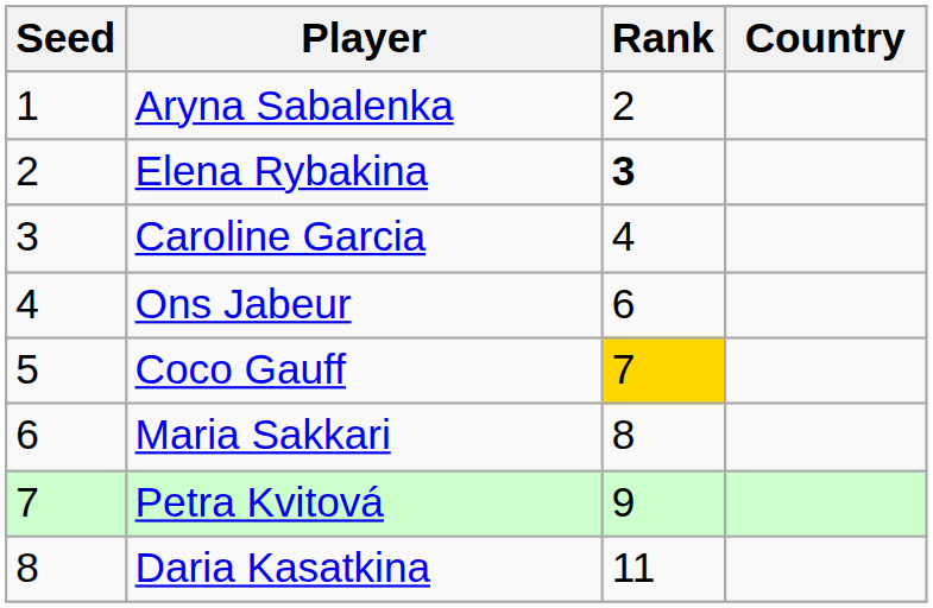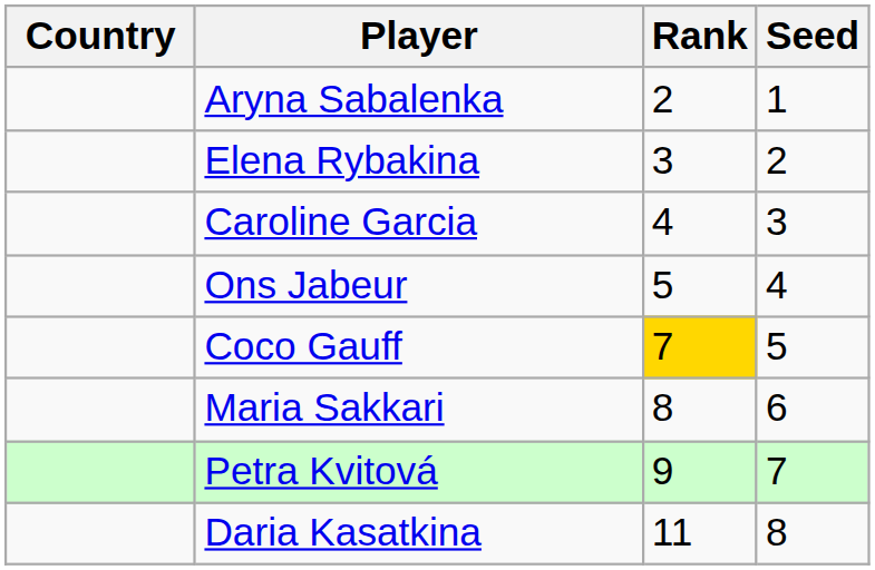 <table class="wikitable">
 <tr>
-<th>Seed</th>
+<th width="70">Country</th>
 <th width="175">Player</th>
 <th>Rank</th>
-<th width="70">Country</th>
+<th>Seed</th>
 </tr>
 <tr>
-<td>1</td>
+<td></td>
 <td><a href='#'>Aryna Sabalenka</a></td>
 <td>2</td>
-<td></td>
+<td>1</td>
 </tr>
 <tr>
+<td></td>
+<td><a href='#'>Elena Rybakina</a></td>
+<td>3</td>
 <td>2</td>
-<td><a href='#'>Elena Rybakina</a></td>
-<td><strong>3</strong></td>
-<td></td>
 </tr>
 <tr>
-<td>3</td>
+<td></td>
 <td><a href='#'>Caroline Garcia</a></td>
 <td>4</td>
-<td></td>
+<td>3</td>
 </tr>
 <tr>
+<td></td>
+<td><a href='#'>Ons Jabeur</a></td>
+<td>5</td>
 <td>4</td>
-<td><a href='#'>Ons Jabeur</a></td>
-<td>6</td>
-<td></td>
 </tr>
 <tr>
-<td>5</td>
+<td></td>
 <td><a href='#'>Coco Gauff</a></td>
 <td style="background: gold;">7</td>
-<td></td>
+<td>5</td>
 </tr>
 <tr>
-<td>6</td>
+<td></td>
 <td><a href='#'>Maria Sakkari</a></td>
 <td>8</td>
-<td></td>
+<td>6</td>
 </tr>
 <tr style="background:#cfc;">
-<td>7</td>
+<td></td>
 <td><a href='#'>Petra Kvitová</a></td>
 <td>9</td>
-<td></td>
+<td>7</td>
 </tr>
 <tr>
-<td>8</td>
+<td></td>
 <td><a href='#'>Daria Kasatkina</a></td>
 <td>11</td>
-<td></td>
+<td>8</td>
 </tr>
 </table>
